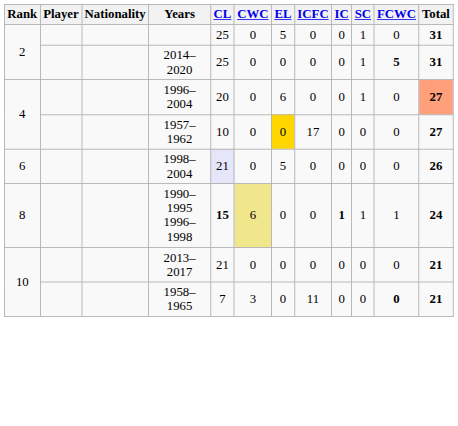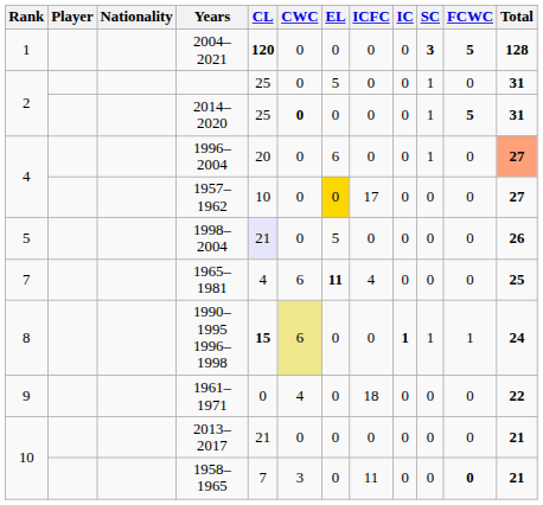 <table class="wikitable sortable" style="text-align:center;width:90%">
 <tr>
 <th>Rank</th>
 <th>Player</th>
 <th>Nationality</th>
 <th>Years</th>
 <th><a href='#'>CL</a></th>
 <th><a href='#'>CWC</a></th>
 <th><a href='#'>EL</a></th>
 <th><a href='#'>ICFC</a></th>
 <th><a href='#'>IC</a></th>
 <th><a href='#'>SC</a></th>
 <th><a href='#'>FCWC</a></th>
 <th>Total</th>
+</tr>
+<tr>
+<td>1</td>
+<td></td>
+<td align=left></td>
+<td>2004–2021</td>
+<td><strong>120</strong></td>
+<td>0</td>
+<td>0</td>
+<td>0</td>
+<td>0</td>
+<td><strong>3</strong></td>
+<td><strong>5</strong></td>
+<td><strong>128</strong></td>
 </tr>
 <tr>
 <td rowspan="2">2</td>
 <td></td>
 <td align=left></td>
 <td></td>
 <td>25</td>
 <td>0</td>
 <td>5</td>
 <td>0</td>
 <td>0</td>
 <td>1</td>
 <td>0</td>
 <td><strong>31</strong></td>
 </tr>
 <tr>
 <td></td>
 <td align=left></td>
 <td>2014–2020</td>
 <td>25</td>
-<td>0</td>
+<td><strong>0</strong></td>
 <td>0</td>
 <td>0</td>
 <td>0</td>
 <td>1</td>
 <td><strong>5</strong></td>
 <td><strong>31</strong></td>
 </tr>
 <tr>
 <td rowspan="2">4</td>
 <td></td>
 <td align=left></td>
 <td>1996–2004</td>
 <td>20</td>
 <td>0</td>
 <td>6</td>
 <td>0</td>
 <td>0</td>
 <td>1</td>
 <td>0</td>
 <td style="background: lightsalmon;"><strong>27</strong></td>
 </tr>
 <tr>
 <td></td>
 <td align=left></td>
 <td>1957–1962</td>
 <td>10</td>
 <td>0</td>
 <td style="background: gold;">0</td>
 <td>17</td>
 <td>0</td>
 <td>0</td>
 <td>0</td>
 <td><strong>27</strong></td>
 </tr>
 <tr>
-<td>6</td>
+<td>5</td>
 <td></td>
 <td align=left></td>
 <td>1998–2004</td>
 <td style="background: lavender;">21</td>
 <td>0</td>
 <td>5</td>
 <td>0</td>
 <td>0</td>
 <td>0</td>
 <td>0</td>
 <td><strong>26</strong></td>
+</tr>
+<tr>
+<td>7</td>
+<td></td>
+<td align=left></td>
+<td>1965–1981</td>
+<td>4</td>
+<td>6</td>
+<td><strong>11</strong></td>
+<td>4</td>
+<td>0</td>
+<td>0</td>
+<td>0</td>
+<td><strong>25</strong></td>
 </tr>
 <tr>
 <td>8</td>
 <td></td>
 <td align=left></td>
 <td>1990–1995<br>1996–1998</td>
 <td><strong>15</strong></td>
 <td style="background: khaki;">6</td>
 <td>0</td>
 <td>0</td>
 <td><strong>1</strong></td>
 <td>1</td>
 <td>1</td>
 <td><strong>24</strong></td>
+</tr>
+<tr>
+<td>9</td>
+<td></td>
+<td align=left></td>
+<td>1961–1971</td>
+<td>0</td>
+<td>4</td>
+<td>0</td>
+<td>18</td>
+<td>0</td>
+<td>0</td>
+<td>0</td>
+<td><strong>22</strong></td>
 </tr>
 <tr>
 <td rowspan="2">10</td>
 <td></td>
 <td align=left></td>
 <td>2013–2017</td>
 <td>21</td>
 <td>0</td>
 <td>0</td>
 <td>0</td>
 <td>0</td>
 <td>0</td>
 <td>0</td>
 <td><strong>21</strong></td>
 </tr>
 <tr>
 <td></td>
 <td align=left></td>
 <td>1958–1965</td>
 <td>7</td>
 <td>3</td>
 <td>0</td>
 <td>11</td>
 <td>0</td>
 <td>0</td>
 <td><strong>0</strong></td>
 <td><strong>21</strong></td>
 </tr>
 </table>
